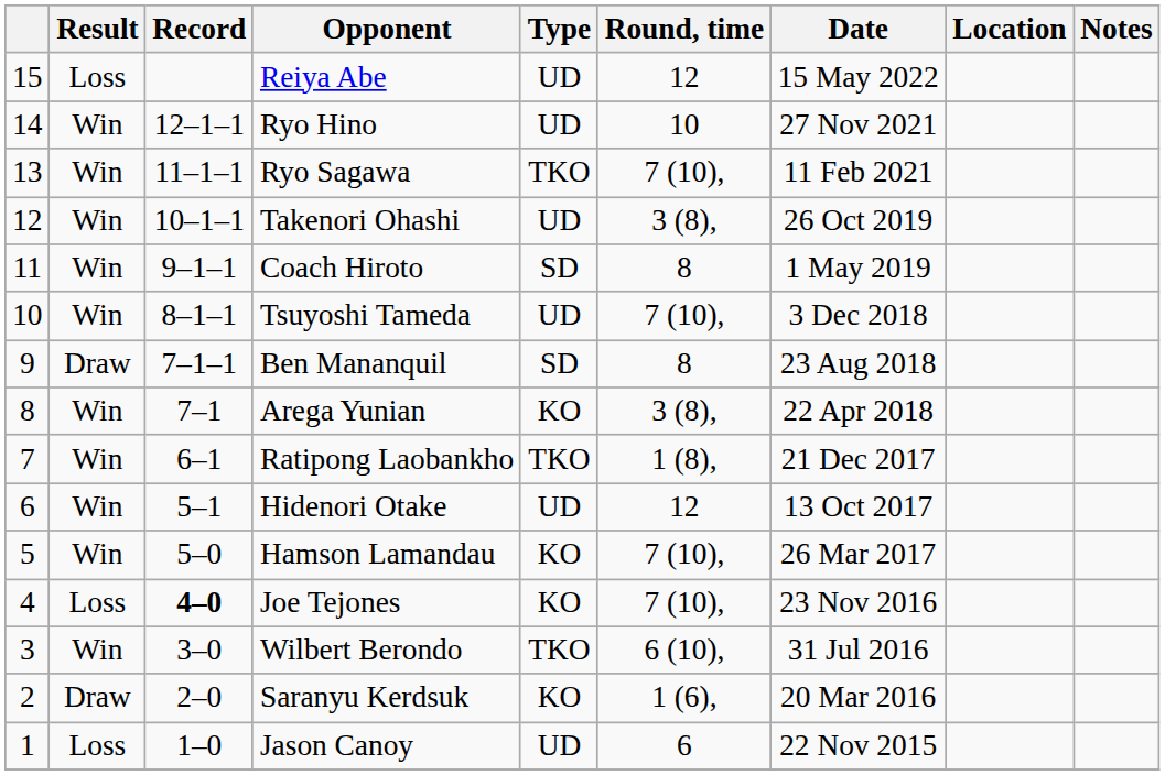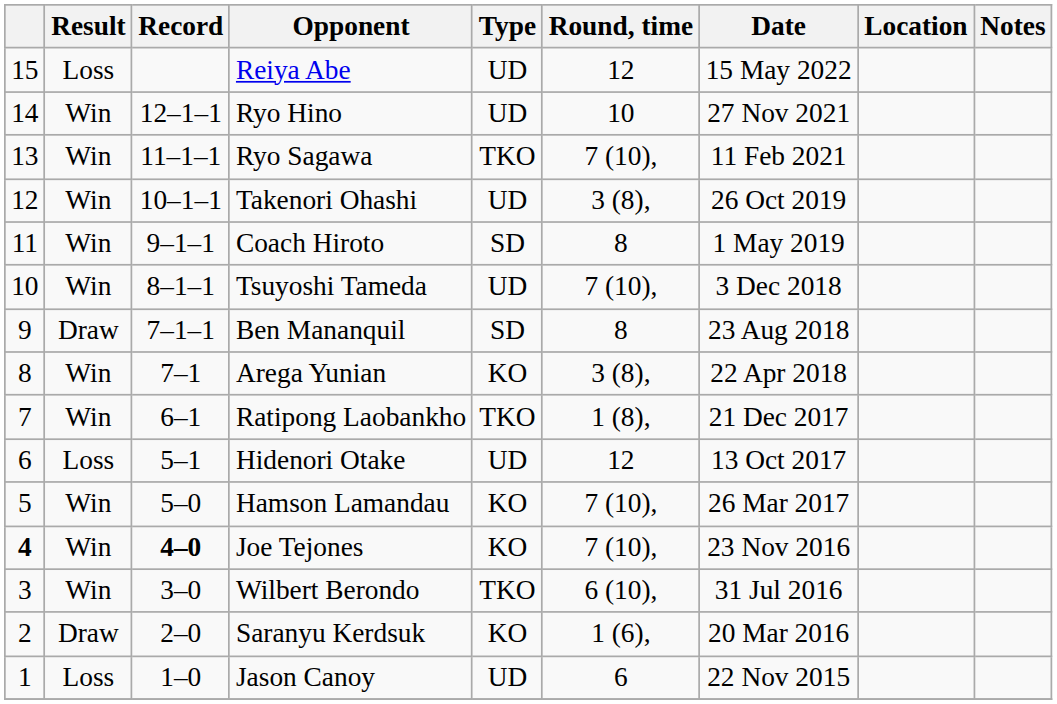 <table class="wikitable" style="text-align:center">
 <tr>
 <th></th>
 <th>Result</th>
 <th>Record</th>
 <th>Opponent</th>
 <th>Type</th>
 <th>Round, time</th>
 <th>Date</th>
 <th>Location</th>
 <th>Notes</th>
 </tr>
 <tr>
 <td>15</td>
 <td>Loss</td>
 <td></td>
 <td align=left><a href='#'>Reiya Abe</a></td>
 <td>UD</td>
 <td>12</td>
 <td>15 May 2022</td>
 <td align=left></td>
 <td align=left></td>
 </tr>
 <tr>
 <td>14</td>
 <td>Win</td>
 <td>12–1–1</td>
 <td align=left>Ryo Hino</td>
 <td>UD</td>
 <td>10</td>
 <td>27 Nov 2021</td>
 <td align=left></td>
 <td align=left></td>
 </tr>
 <tr>
 <td>13</td>
 <td>Win</td>
 <td>11–1–1</td>
 <td align=left>Ryo Sagawa</td>
 <td>TKO</td>
 <td>7 (10), </td>
 <td>11 Feb 2021</td>
 <td align=left></td>
 <td align=left></td>
 </tr>
 <tr>
 <td>12</td>
 <td>Win</td>
 <td>10–1–1</td>
 <td align=left>Takenori Ohashi</td>
 <td>UD</td>
 <td>3 (8), </td>
 <td>26 Oct 2019</td>
 <td align=left></td>
 <td align=left></td>
 </tr>
 <tr>
 <td>11</td>
 <td>Win</td>
 <td>9–1–1</td>
 <td align=left>Coach Hiroto</td>
 <td>SD</td>
 <td>8</td>
 <td>1 May 2019</td>
 <td align=left></td>
 <td align=left></td>
 </tr>
 <tr>
 <td>10</td>
 <td>Win</td>
 <td>8–1–1</td>
 <td align=left>Tsuyoshi Tameda</td>
 <td>UD</td>
 <td>7 (10), </td>
 <td>3 Dec 2018</td>
 <td align=left></td>
 <td align=left></td>
 </tr>
 <tr>
 <td>9</td>
 <td>Draw</td>
 <td>7–1–1</td>
 <td align=left>Ben Mananquil</td>
 <td>SD</td>
 <td>8</td>
 <td>23 Aug 2018</td>
 <td align=left></td>
 <td align=left></td>
 </tr>
 <tr>
 <td>8</td>
 <td>Win</td>
 <td>7–1</td>
 <td align=left>Arega Yunian</td>
 <td>KO</td>
 <td>3 (8), </td>
 <td>22 Apr 2018</td>
 <td align=left></td>
 <td align=left></td>
 </tr>
 <tr>
 <td>7</td>
 <td>Win</td>
 <td>6–1</td>
 <td align=left>Ratipong Laobankho</td>
 <td>TKO</td>
 <td>1 (8), </td>
 <td>21 Dec 2017</td>
 <td align=left></td>
 <td align=left></td>
 </tr>
 <tr>
 <td>6</td>
-<td>Win</td>
+<td>Loss</td>
 <td>5–1</td>
 <td align=left>Hidenori Otake</td>
 <td>UD</td>
 <td>12</td>
 <td>13 Oct 2017</td>
 <td align=left></td>
 <td align=left></td>
 </tr>
 <tr>
 <td>5</td>
 <td>Win</td>
 <td>5–0</td>
 <td align=left>Hamson Lamandau</td>
 <td>KO</td>
 <td>7 (10), </td>
 <td>26 Mar 2017</td>
 <td align=left></td>
 <td align=left></td>
 </tr>
 <tr>
-<td>4</td>
-<td>Loss</td>
+<td><strong>4</strong></td>
+<td>Win</td>
 <td><strong>4–0</strong></td>
 <td align=left>Joe Tejones</td>
 <td>KO</td>
 <td>7 (10), </td>
 <td>23 Nov 2016</td>
 <td align=left></td>
 <td align=left></td>
 </tr>
 <tr>
 <td>3</td>
 <td>Win</td>
 <td>3–0</td>
 <td align=left>Wilbert Berondo</td>
 <td>TKO</td>
 <td>6 (10), </td>
 <td>31 Jul 2016</td>
 <td align=left></td>
 <td align=left></td>
 </tr>
 <tr>
 <td>2</td>
 <td>Draw</td>
 <td>2–0</td>
 <td align=left>Saranyu Kerdsuk</td>
 <td>KO</td>
 <td>1 (6), </td>
 <td>20 Mar 2016</td>
 <td align=left></td>
 <td align=left></td>
 </tr>
 <tr>
 <td>1</td>
 <td>Loss</td>
 <td>1–0</td>
 <td align=left>Jason Canoy</td>
 <td>UD</td>
 <td>6</td>
 <td>22 Nov 2015</td>
 <td align=left></td>
 <td align=left></td>
 </tr>
 <tr>
 </tr>
 </table>
